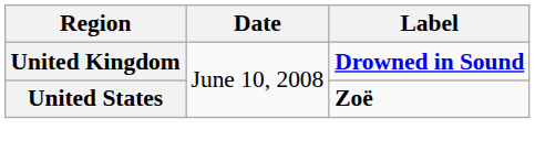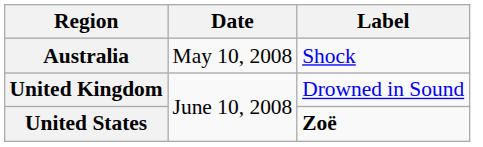 <table class="wikitable plainrowheaders">
 <tr>
 <th scope="col">Region</th>
 <th scope="col">Date</th>
 <th scope="col">Label</th>
 </tr>
 <tr>
+<th scope="row">Australia</th>
+<td>May 10, 2008</td>
+<td><a href='#'>Shock</a></td>
+</tr>
+<tr>
 <th scope="row">United Kingdom</th>
 <td rowspan="2">June 10, 2008</td>
-<td><strong><a href='#'>Drowned in Sound</a></strong></td>
+<td><a href='#'>Drowned in Sound</a></td>
 </tr>
 <tr>
 <th scope="row">United States</th>
 <td><strong>Zoë</strong></td>
 </tr>
 </table>
